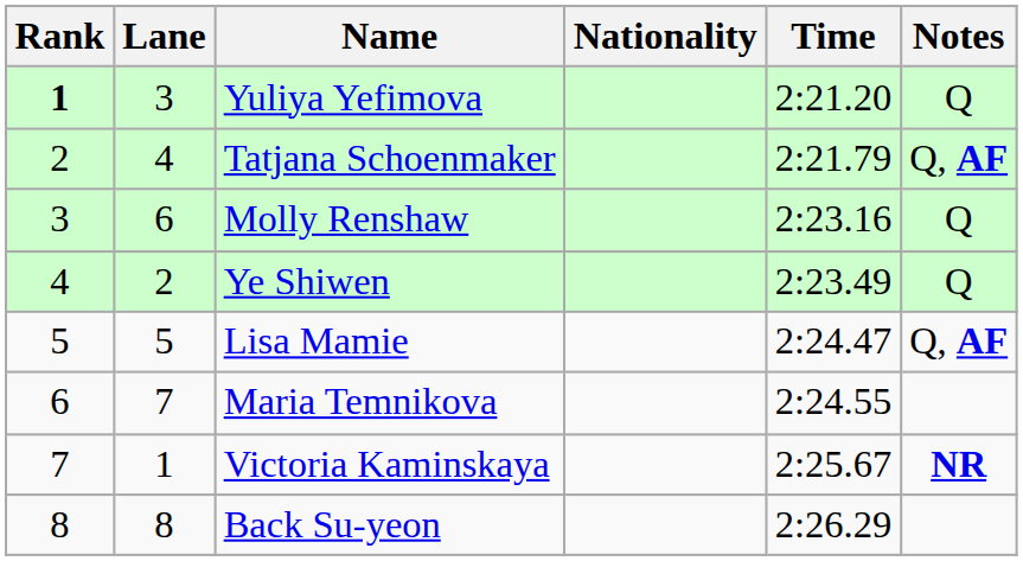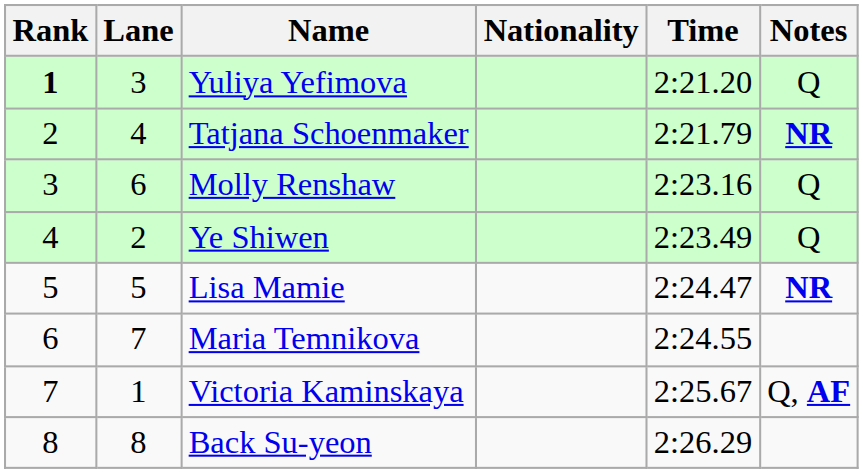 <table class="wikitable sortable" style="text-align:center">
 <tr>
 <th>Rank</th>
 <th>Lane</th>
 <th>Name</th>
 <th>Nationality</th>
 <th>Time</th>
 <th>Notes</th>
 </tr>
 <tr bgcolor=ccffcc>
 <td><strong>1</strong></td>
 <td>3</td>
 <td align=left><a href='#'>Yuliya Yefimova</a></td>
 <td align=left></td>
 <td>2:21.20</td>
 <td>Q</td>
 </tr>
 <tr bgcolor=ccffcc>
 <td>2</td>
 <td>4</td>
 <td align=left><a href='#'>Tatjana Schoenmaker</a></td>
 <td align=left></td>
 <td>2:21.79</td>
-<td>Q, <strong><a href='#'>AF</a></strong></td>
+<td><strong><a href='#'>NR</a></strong></td>
 </tr>
 <tr bgcolor=ccffcc>
 <td>3</td>
 <td>6</td>
 <td align=left><a href='#'>Molly Renshaw</a></td>
 <td align=left></td>
 <td>2:23.16</td>
 <td>Q</td>
 </tr>
 <tr bgcolor=ccffcc>
 <td>4</td>
 <td>2</td>
 <td align=left><a href='#'>Ye Shiwen</a></td>
 <td align=left></td>
 <td>2:23.49</td>
 <td>Q</td>
 </tr>
 <tr>
 <td>5</td>
 <td>5</td>
 <td align=left><a href='#'>Lisa Mamie</a></td>
 <td align=left></td>
 <td>2:24.47</td>
-<td>Q, <strong><a href='#'>AF</a></strong></td>
+<td><strong><a href='#'>NR</a></strong></td>
 </tr>
 <tr>
 <td>6</td>
 <td>7</td>
 <td align=left><a href='#'>Maria Temnikova</a></td>
 <td align=left></td>
 <td>2:24.55</td>
 <td></td>
 </tr>
 <tr>
 <td>7</td>
 <td>1</td>
 <td align=left><a href='#'>Victoria Kaminskaya</a></td>
 <td align=left></td>
 <td>2:25.67</td>
-<td><strong><a href='#'>NR</a></strong></td>
+<td>Q, <strong><a href='#'>AF</a></strong></td>
 </tr>
 <tr>
 <td>8</td>
 <td>8</td>
 <td align=left><a href='#'>Back Su-yeon</a></td>
 <td align=left></td>
 <td>2:26.29</td>
 <td></td>
 </tr>
 </table>
